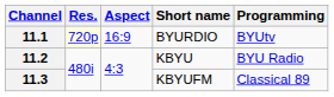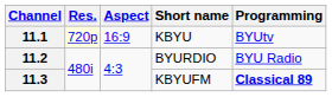 <table class="wikitable">
 <tr>
 <th><a href='#'>Channel</a></th>
 <th><a href='#'>Res.</a></th>
 <th><a href='#'>Aspect</a></th>
 <th>Short name</th>
 <th>Programming</th>
 </tr>
 <tr>
 <th scope = "row">11.1</th>
 <td style="background: lightyellow;"><a href='#'>720p</a></td>
 <td><a href='#'>16:9</a></td>
-<td>BYURDIO</td>
+<td>KBYU</td>
 <td><a href='#'>BYUtv</a></td>
 </tr>
 <tr>
 <th scope = "row">11.2</th>
 <td rowspan=2><a href='#'>480i</a></td>
 <td rowspan=2><a href='#'>4:3</a></td>
-<td>KBYU</td>
+<td>BYURDIO</td>
 <td><a href='#'>BYU Radio</a></td>
 </tr>
 <tr>
 <th scope = "row">11.3</th>
 <td>KBYUFM</td>
-<td><a href='#'>Classical 89</a></td>
+<td><strong><a href='#'>Classical 89</a></strong></td>
 </tr>
 </table>
